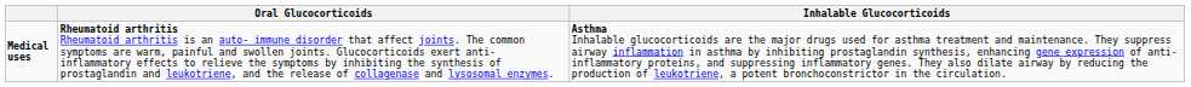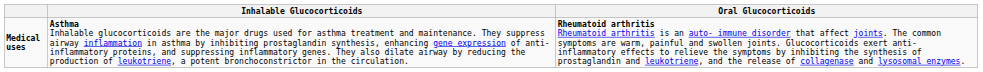 <table class="wikitable">
 <tr>
 <th></th>
+<th>Inhalable Glucocorticoids</th>
 <th>Oral Glucocorticoids</th>
-<th>Inhalable Glucocorticoids</th>
 </tr>
 <tr>
 <td><strong>Medical uses</strong></td>
+<td><strong>Asthma</strong><br>Inhalable glucocorticoids are the major drugs used for asthma treatment and maintenance. They suppress airway <a href='#'>inflammation</a> in asthma by inhibiting prostaglandin synthesis, enhancing <a href='#'>gene expression</a> of anti- inflammatory proteins, and suppressing inflammatory genes. They also dilate airway by reducing the production of <a href='#'>leukotriene</a>, a potent bronchoconstrictor in the circulation.<br></td>
 <td><strong>Rheumatoid arthritis</strong><br><a href='#'>Rheumatoid arthritis</a> is an <a href='#'>auto- immune disorder</a> that affect <a href='#'>joints</a>. The common symptoms are warm, painful and swollen joints. Glucocorticoids exert anti- inflammatory effects to relieve the symptoms by inhibiting the synthesis of prostaglandin and <a href='#'>leukotriene</a>, and the release of <a href='#'>collagenase</a> and <a href='#'>lysosomal enzymes</a>.<br></td>
-<td><strong>Asthma</strong><br>Inhalable glucocorticoids are the major drugs used for asthma treatment and maintenance. They suppress airway <a href='#'>inflammation</a> in asthma by inhibiting prostaglandin synthesis, enhancing <a href='#'>gene expression</a> of anti- inflammatory proteins, and suppressing inflammatory genes. They also dilate airway by reducing the production of <a href='#'>leukotriene</a>, a potent bronchoconstrictor in the circulation.<br></td>
 </tr>
 </table>
